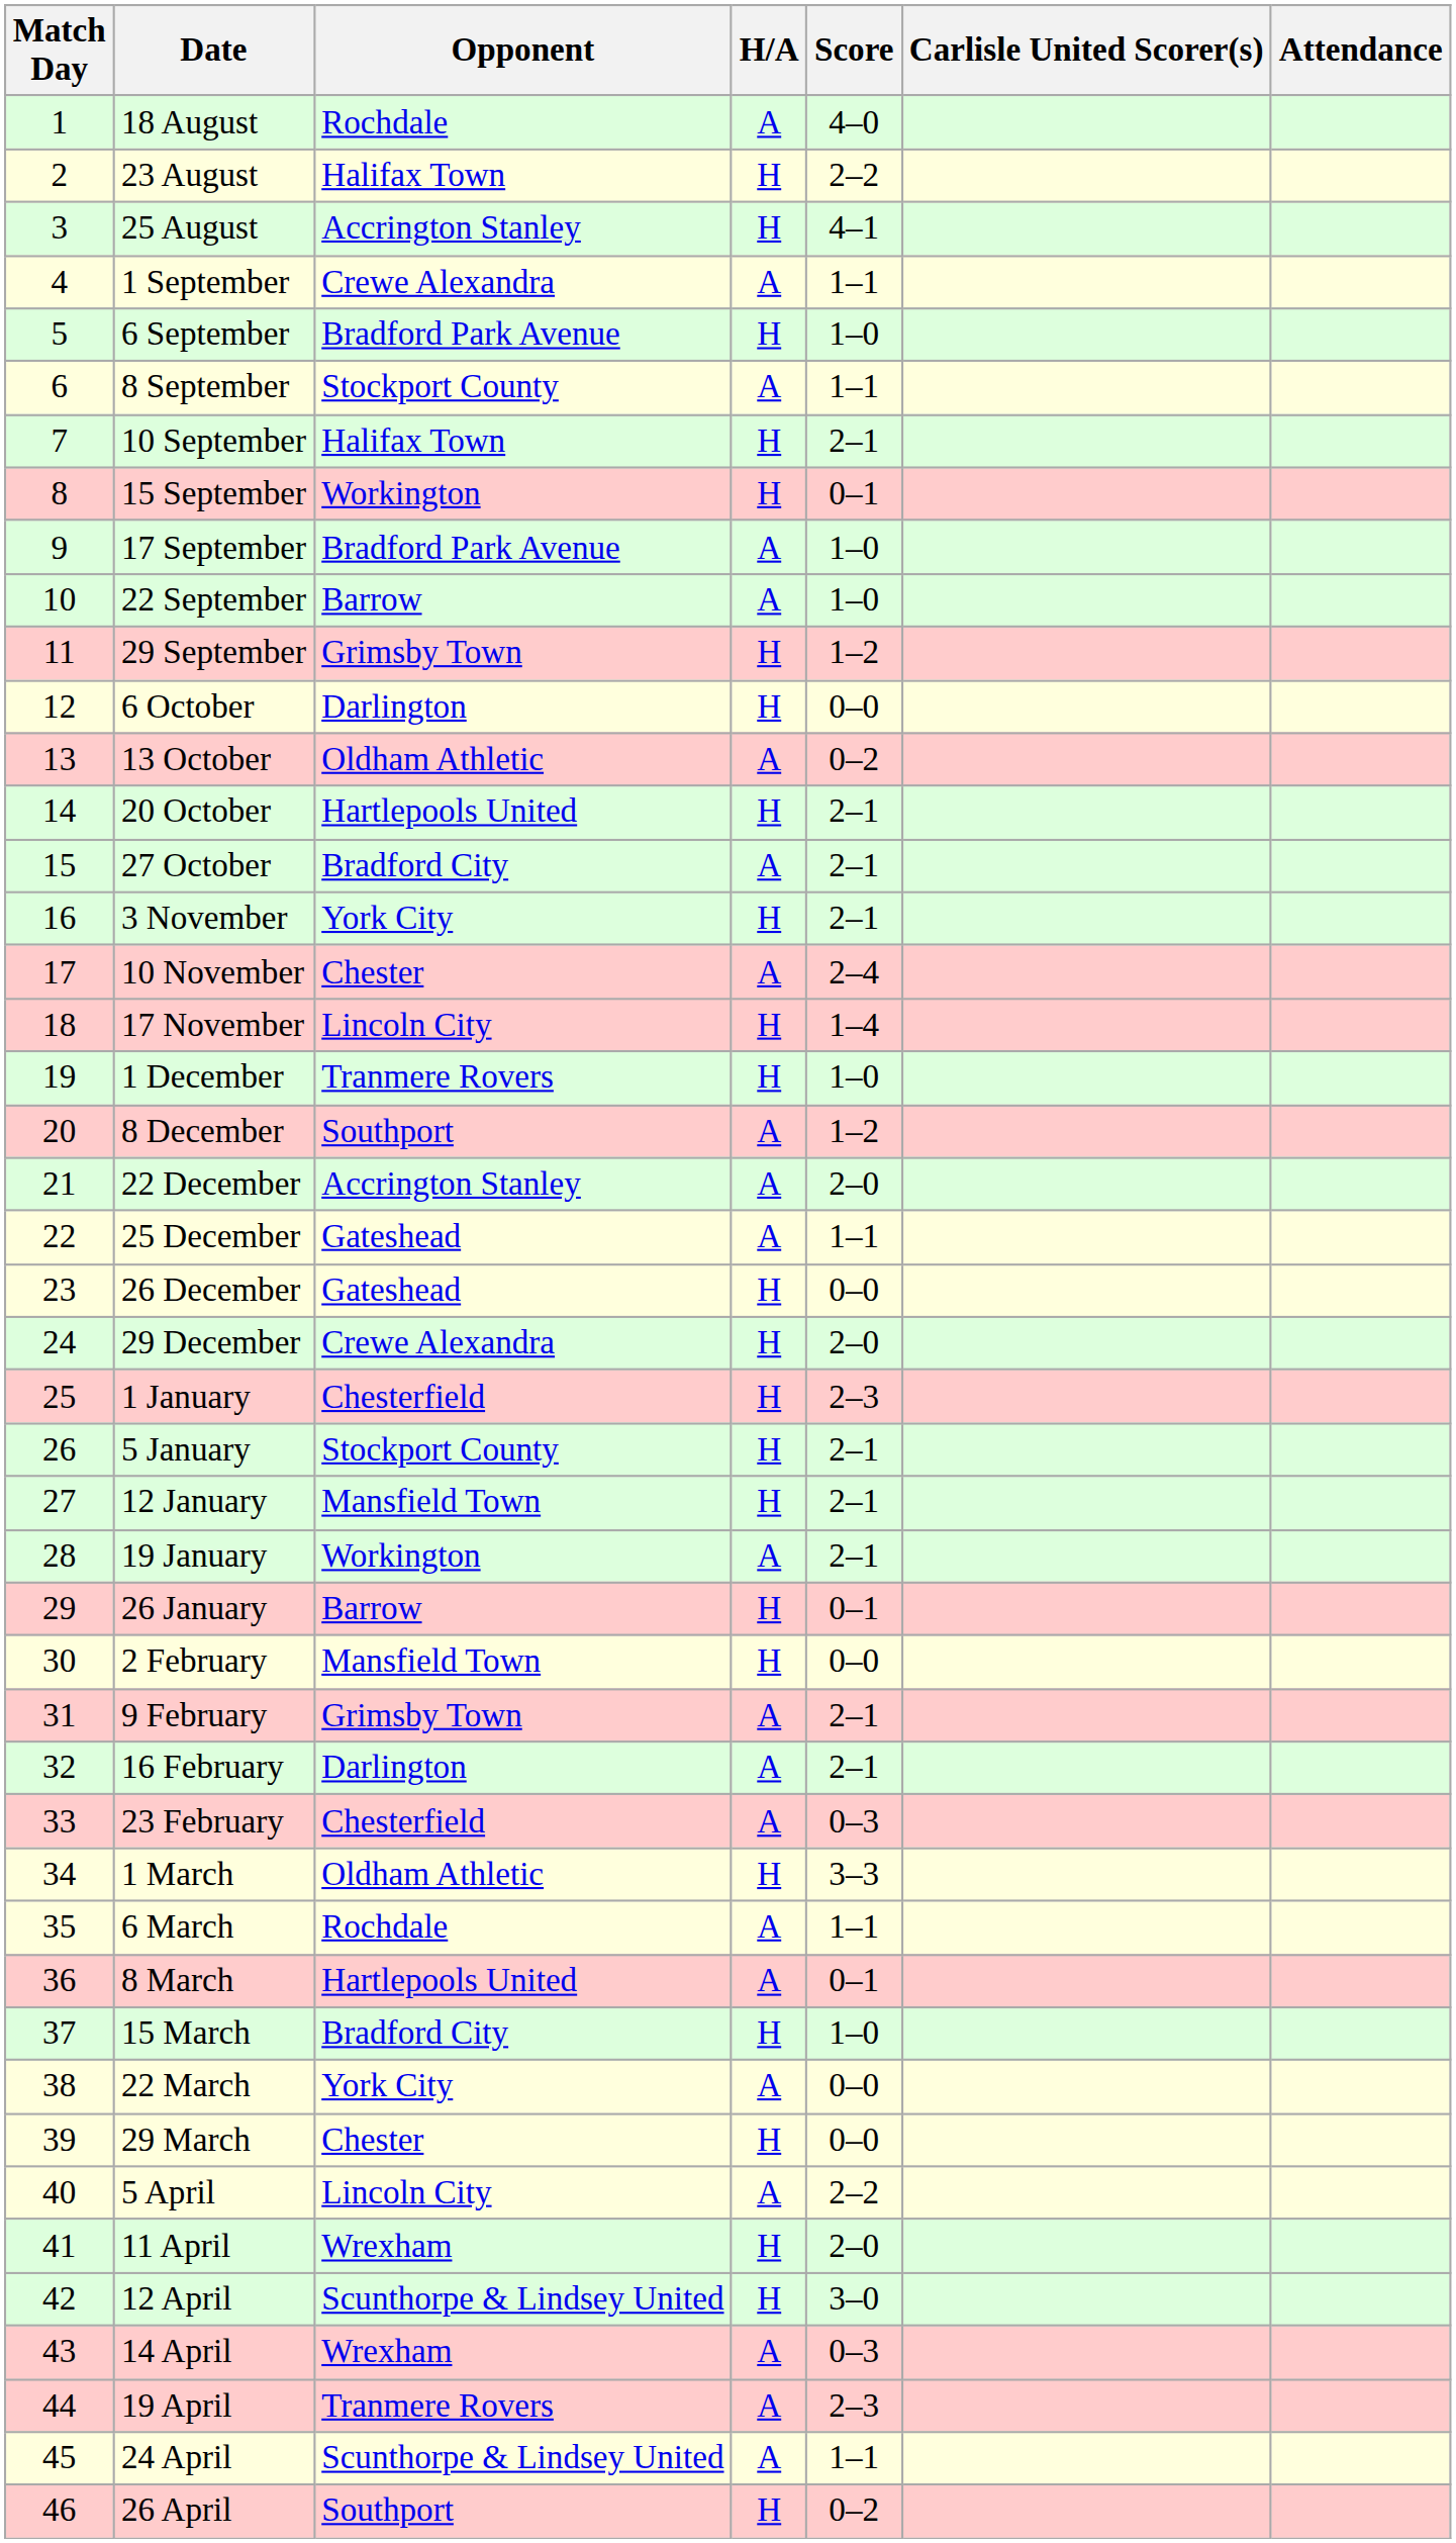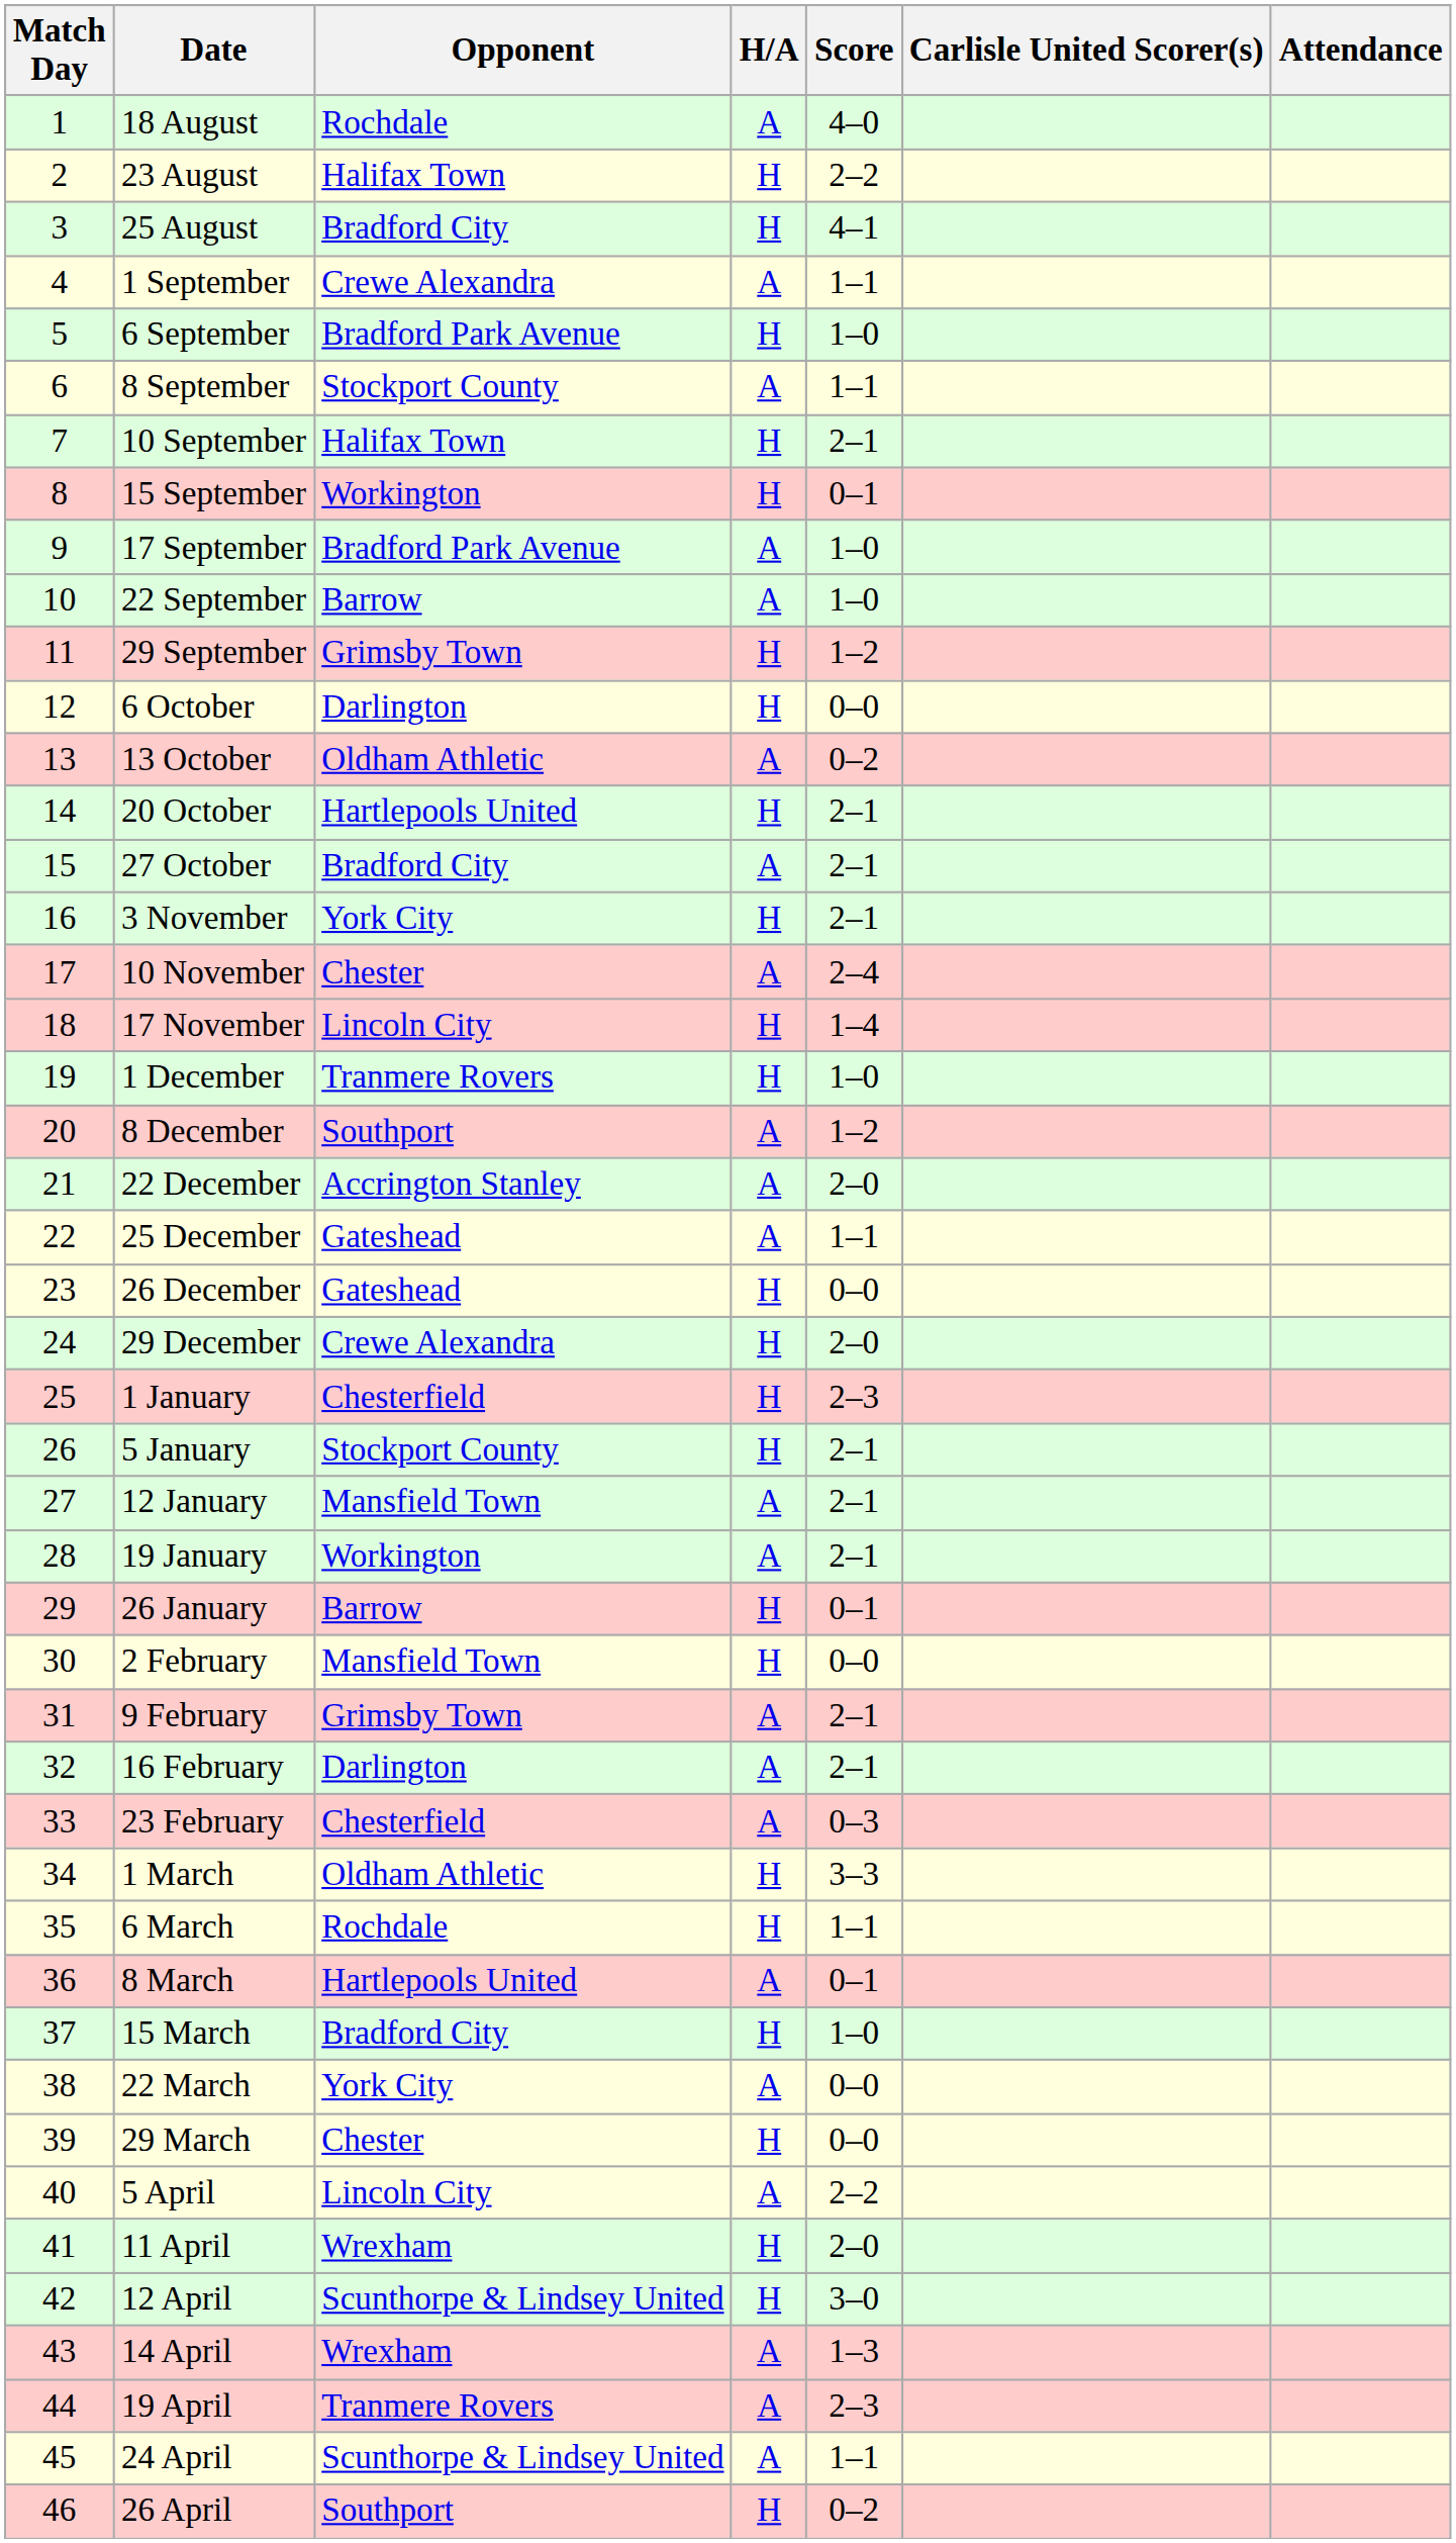 <table class="wikitable" style="text-align:center">
 <tr>
 <th>Match<br> Day</th>
 <th>Date</th>
 <th>Opponent</th>
 <th>H/A</th>
 <th>Score</th>
 <th>Carlisle United Scorer(s)</th>
 <th>Attendance</th>
 </tr>
 <tr bgcolor=#ddffdd>
 <td>1</td>
 <td align=left>18 August</td>
 <td align=left><a href='#'>Rochdale</a></td>
 <td><a href='#'>A</a></td>
 <td>4–0</td>
 <td align=left></td>
 <td></td>
 </tr>
 <tr bgcolor=#ffffdd>
 <td>2</td>
 <td align=left>23 August</td>
 <td align=left><a href='#'>Halifax Town</a></td>
 <td><a href='#'>H</a></td>
 <td>2–2</td>
 <td align=left></td>
 <td></td>
 </tr>
 <tr bgcolor=#ddffdd>
 <td>3</td>
 <td align=left>25 August</td>
-<td align=left><a href='#'>Accrington Stanley</a></td>
+<td align=left><a href='#'>Bradford City</a></td>
 <td><a href='#'>H</a></td>
 <td>4–1</td>
 <td align=left></td>
 <td></td>
 </tr>
 <tr bgcolor=#ffffdd>
 <td>4</td>
 <td align=left>1 September</td>
 <td align=left><a href='#'>Crewe Alexandra</a></td>
 <td><a href='#'>A</a></td>
 <td>1–1</td>
 <td align=left></td>
 <td></td>
 </tr>
 <tr bgcolor=#ddffdd>
 <td>5</td>
 <td align=left>6 September</td>
 <td align=left><a href='#'>Bradford Park Avenue</a></td>
 <td><a href='#'>H</a></td>
 <td>1–0</td>
 <td align=left></td>
 <td></td>
 </tr>
 <tr bgcolor=#ffffdd>
 <td>6</td>
 <td align=left>8 September</td>
 <td align=left><a href='#'>Stockport County</a></td>
 <td><a href='#'>A</a></td>
 <td>1–1</td>
 <td align=left></td>
 <td></td>
 </tr>
 <tr bgcolor=#ddffdd>
 <td>7</td>
 <td align=left>10 September</td>
 <td align=left><a href='#'>Halifax Town</a></td>
 <td><a href='#'>H</a></td>
 <td>2–1</td>
 <td align=left></td>
 <td></td>
 </tr>
 <tr bgcolor=#FFCCCC>
 <td>8</td>
 <td align=left>15 September</td>
 <td align=left><a href='#'>Workington</a></td>
 <td><a href='#'>H</a></td>
 <td>0–1</td>
 <td align=left></td>
 <td></td>
 </tr>
 <tr bgcolor=#ddffdd>
 <td>9</td>
 <td align=left>17 September</td>
 <td align=left><a href='#'>Bradford Park Avenue</a></td>
 <td><a href='#'>A</a></td>
 <td>1–0</td>
 <td align=left></td>
 <td></td>
 </tr>
 <tr bgcolor=#ddffdd>
 <td>10</td>
 <td align=left>22 September</td>
 <td align=left><a href='#'>Barrow</a></td>
 <td><a href='#'>A</a></td>
 <td>1–0</td>
 <td align=left></td>
 <td></td>
 </tr>
 <tr bgcolor=#FFCCCC>
 <td>11</td>
 <td align=left>29 September</td>
 <td align=left><a href='#'>Grimsby Town</a></td>
 <td><a href='#'>H</a></td>
 <td>1–2</td>
 <td align=left></td>
 <td></td>
 </tr>
 <tr bgcolor=#ffffdd>
 <td>12</td>
 <td align=left>6 October</td>
 <td align=left><a href='#'>Darlington</a></td>
 <td><a href='#'>H</a></td>
 <td>0–0</td>
 <td align=left></td>
 <td></td>
 </tr>
 <tr bgcolor=#FFCCCC>
 <td>13</td>
 <td align=left>13 October</td>
 <td align=left><a href='#'>Oldham Athletic</a></td>
 <td><a href='#'>A</a></td>
 <td>0–2</td>
 <td align=left></td>
 <td></td>
 </tr>
 <tr bgcolor=#ddffdd>
 <td>14</td>
 <td align=left>20 October</td>
 <td align=left><a href='#'>Hartlepools United</a></td>
 <td><a href='#'>H</a></td>
 <td>2–1</td>
 <td align=left></td>
 <td></td>
 </tr>
 <tr bgcolor=#ddffdd>
 <td>15</td>
 <td align=left>27 October</td>
 <td align=left><a href='#'>Bradford City</a></td>
 <td><a href='#'>A</a></td>
 <td>2–1</td>
 <td align=left></td>
 <td></td>
 </tr>
 <tr bgcolor=#ddffdd>
 <td>16</td>
 <td align=left>3 November</td>
 <td align=left><a href='#'>York City</a></td>
 <td><a href='#'>H</a></td>
 <td>2–1</td>
 <td align=left></td>
 <td></td>
 </tr>
 <tr bgcolor=#FFCCCC>
 <td>17</td>
 <td align=left>10 November</td>
 <td align=left><a href='#'>Chester</a></td>
 <td><a href='#'>A</a></td>
 <td>2–4</td>
 <td align=left></td>
 <td></td>
 </tr>
 <tr bgcolor=#FFCCCC>
 <td>18</td>
 <td align=left>17 November</td>
 <td align=left><a href='#'>Lincoln City</a></td>
 <td><a href='#'>H</a></td>
 <td>1–4</td>
 <td align=left></td>
 <td></td>
 </tr>
 <tr bgcolor=#ddffdd>
 <td>19</td>
 <td align=left>1 December</td>
 <td align=left><a href='#'>Tranmere Rovers</a></td>
 <td><a href='#'>H</a></td>
 <td>1–0</td>
 <td align=left></td>
 <td></td>
 </tr>
 <tr bgcolor=#FFCCCC>
 <td>20</td>
 <td align=left>8 December</td>
 <td align=left><a href='#'>Southport</a></td>
 <td><a href='#'>A</a></td>
 <td>1–2</td>
 <td align=left></td>
 <td></td>
 </tr>
 <tr bgcolor=#ddffdd>
 <td>21</td>
 <td align=left>22 December</td>
 <td align=left><a href='#'>Accrington Stanley</a></td>
 <td><a href='#'>A</a></td>
 <td>2–0</td>
 <td align=left></td>
 <td></td>
 </tr>
 <tr bgcolor=#ffffdd>
 <td>22</td>
 <td align=left>25 December</td>
 <td align=left><a href='#'>Gateshead</a></td>
 <td><a href='#'>A</a></td>
 <td>1–1</td>
 <td align=left></td>
 <td></td>
 </tr>
 <tr bgcolor=#ffffdd>
 <td>23</td>
 <td align=left>26 December</td>
 <td align=left><a href='#'>Gateshead</a></td>
 <td><a href='#'>H</a></td>
 <td>0–0</td>
 <td align=left></td>
 <td></td>
 </tr>
 <tr bgcolor=#ddffdd>
 <td>24</td>
 <td align=left>29 December</td>
 <td align=left><a href='#'>Crewe Alexandra</a></td>
 <td><a href='#'>H</a></td>
 <td>2–0</td>
 <td align=left></td>
 <td></td>
 </tr>
 <tr bgcolor=#FFCCCC>
 <td>25</td>
 <td align=left>1 January</td>
 <td align=left><a href='#'>Chesterfield</a></td>
 <td><a href='#'>H</a></td>
 <td>2–3</td>
 <td align=left></td>
 <td></td>
 </tr>
 <tr bgcolor=#ddffdd>
 <td>26</td>
 <td align=left>5 January</td>
 <td align=left><a href='#'>Stockport County</a></td>
 <td><a href='#'>H</a></td>
 <td>2–1</td>
 <td align=left></td>
 <td></td>
 </tr>
 <tr bgcolor=#ddffdd>
 <td>27</td>
 <td align=left>12 January</td>
 <td align=left><a href='#'>Mansfield Town</a></td>
-<td><a href='#'>H</a></td>
+<td><a href='#'>A</a></td>
 <td>2–1</td>
 <td align=left></td>
 <td></td>
 </tr>
 <tr bgcolor=#ddffdd>
 <td>28</td>
 <td align=left>19 January</td>
 <td align=left><a href='#'>Workington</a></td>
 <td><a href='#'>A</a></td>
 <td>2–1</td>
 <td align=left></td>
 <td></td>
 </tr>
 <tr bgcolor=#FFCCCC>
 <td>29</td>
 <td align=left>26 January</td>
 <td align=left><a href='#'>Barrow</a></td>
 <td><a href='#'>H</a></td>
 <td>0–1</td>
 <td align=left></td>
 <td></td>
 </tr>
 <tr bgcolor=#ffffdd>
 <td>30</td>
 <td align=left>2 February</td>
 <td align=left><a href='#'>Mansfield Town</a></td>
 <td><a href='#'>H</a></td>
 <td>0–0</td>
 <td align=left></td>
 <td></td>
 </tr>
 <tr bgcolor=#FFCCCC>
 <td>31</td>
 <td align=left>9 February</td>
 <td align=left><a href='#'>Grimsby Town</a></td>
 <td><a href='#'>A</a></td>
 <td>2–1</td>
 <td align=left></td>
 <td></td>
 </tr>
 <tr bgcolor=#ddffdd>
 <td>32</td>
 <td align=left>16 February</td>
 <td align=left><a href='#'>Darlington</a></td>
 <td><a href='#'>A</a></td>
 <td>2–1</td>
 <td align=left></td>
 <td></td>
 </tr>
 <tr bgcolor=#FFCCCC>
 <td>33</td>
 <td align=left>23 February</td>
 <td align=left><a href='#'>Chesterfield</a></td>
 <td><a href='#'>A</a></td>
 <td>0–3</td>
 <td align=left></td>
 <td></td>
 </tr>
 <tr bgcolor=#ffffdd>
 <td>34</td>
 <td align=left>1 March</td>
 <td align=left><a href='#'>Oldham Athletic</a></td>
 <td><a href='#'>H</a></td>
 <td>3–3</td>
 <td align=left></td>
 <td></td>
 </tr>
 <tr bgcolor=#ffffdd>
 <td>35</td>
 <td align=left>6 March</td>
 <td align=left><a href='#'>Rochdale</a></td>
-<td><a href='#'>A</a></td>
+<td><a href='#'>H</a></td>
 <td>1–1</td>
 <td align=left></td>
 <td></td>
 </tr>
 <tr bgcolor=#FFCCCC>
 <td>36</td>
 <td align=left>8 March</td>
 <td align=left><a href='#'>Hartlepools United</a></td>
 <td><a href='#'>A</a></td>
 <td>0–1</td>
 <td align=left></td>
 <td></td>
 </tr>
 <tr bgcolor=#ddffdd>
 <td>37</td>
 <td align=left>15 March</td>
 <td align=left><a href='#'>Bradford City</a></td>
 <td><a href='#'>H</a></td>
 <td>1–0</td>
 <td align=left></td>
 <td></td>
 </tr>
 <tr bgcolor=#ffffdd>
 <td>38</td>
 <td align=left>22 March</td>
 <td align=left><a href='#'>York City</a></td>
 <td><a href='#'>A</a></td>
 <td>0–0</td>
 <td align=left></td>
 <td></td>
 </tr>
 <tr bgcolor=#ffffdd>
 <td>39</td>
 <td align=left>29 March</td>
 <td align=left><a href='#'>Chester</a></td>
 <td><a href='#'>H</a></td>
 <td>0–0</td>
 <td align=left></td>
 <td></td>
 </tr>
 <tr bgcolor=#ffffdd>
 <td>40</td>
 <td align=left>5 April</td>
 <td align=left><a href='#'>Lincoln City</a></td>
 <td><a href='#'>A</a></td>
 <td>2–2</td>
 <td align=left></td>
 <td></td>
 </tr>
 <tr bgcolor=#ddffdd>
 <td>41</td>
 <td align=left>11 April</td>
 <td align=left><a href='#'>Wrexham</a></td>
 <td><a href='#'>H</a></td>
 <td>2–0</td>
 <td align=left></td>
 <td></td>
 </tr>
 <tr bgcolor=#ddffdd>
 <td>42</td>
 <td align=left>12 April</td>
 <td align=left><a href='#'>Scunthorpe & Lindsey United</a></td>
 <td><a href='#'>H</a></td>
 <td>3–0</td>
 <td align=left></td>
 <td></td>
 </tr>
 <tr bgcolor=#FFCCCC>
 <td>43</td>
 <td align=left>14 April</td>
 <td align=left><a href='#'>Wrexham</a></td>
 <td><a href='#'>A</a></td>
-<td>0–3</td>
+<td>1–3</td>
 <td align=left></td>
 <td></td>
 </tr>
 <tr bgcolor=#FFCCCC>
 <td>44</td>
 <td align=left>19 April</td>
 <td align=left><a href='#'>Tranmere Rovers</a></td>
 <td><a href='#'>A</a></td>
 <td>2–3</td>
 <td align=left></td>
 <td></td>
 </tr>
 <tr bgcolor=#ffffdd>
 <td>45</td>
 <td align=left>24 April</td>
 <td align=left><a href='#'>Scunthorpe & Lindsey United</a></td>
 <td><a href='#'>A</a></td>
 <td>1–1</td>
 <td align=left></td>
 <td></td>
 </tr>
 <tr bgcolor=#FFCCCC>
 <td>46</td>
 <td align=left>26 April</td>
 <td align=left><a href='#'>Southport</a></td>
 <td><a href='#'>H</a></td>
 <td>0–2</td>
 <td align=left></td>
 <td></td>
 </tr>
 </table>
